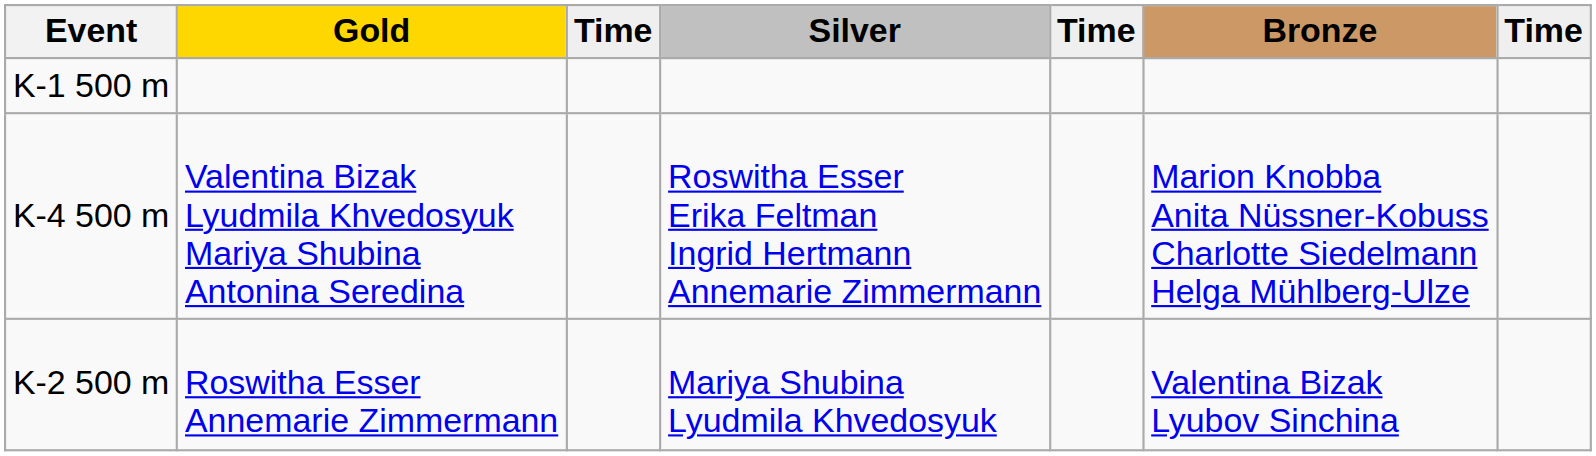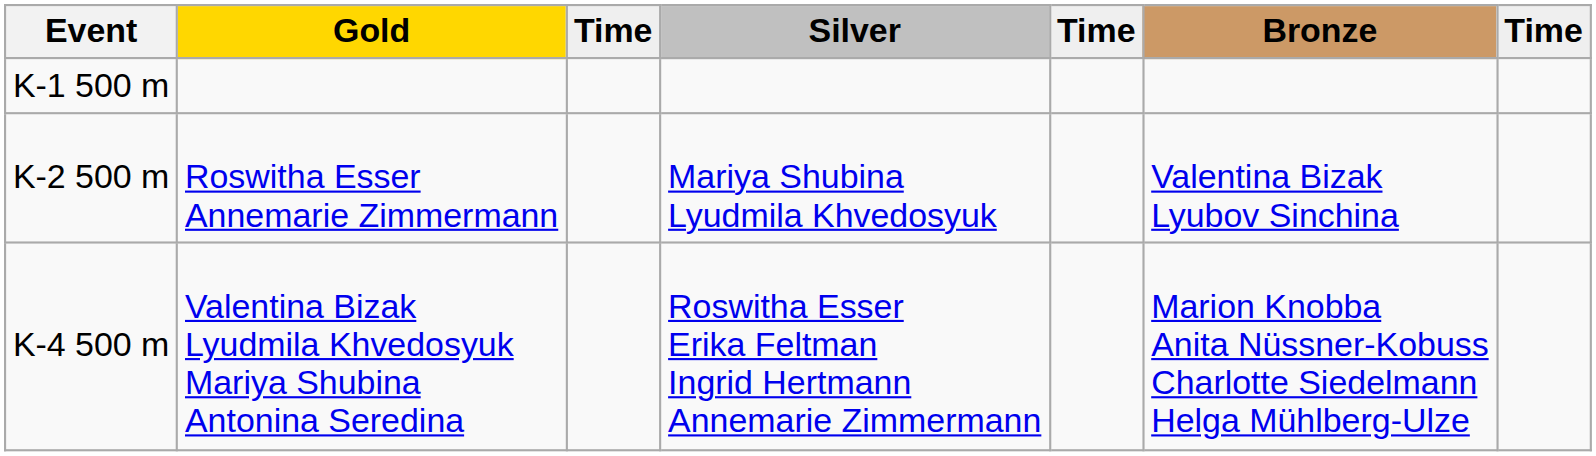 <table class="wikitable">
 <tr>
 <th>Event</th>
 <td align=center bgcolor="gold"><strong>Gold</strong></td>
 <td align=center bgcolor="EFEFEF"><strong>Time</strong></td>
 <td align=center bgcolor="silver"><strong>Silver</strong></td>
 <td align=center bgcolor="EFEFEF"><strong>Time</strong></td>
 <td align=center bgcolor="CC9966"><strong>Bronze</strong></td>
 <td align=center bgcolor="EFEFEF"><strong>Time</strong></td>
 </tr>
 <tr>
 <td>K-1 500 m</td>
 <td></td>
 <td></td>
 <td></td>
 <td></td>
 <td></td>
 <td></td>
 </tr>
 <tr>
+<td>K-2 500 m</td>
+<td><br><a href='#'>Roswitha Esser</a><br><a href='#'>Annemarie Zimmermann</a></td>
+<td></td>
+<td><br><a href='#'>Mariya Shubina</a><br><a href='#'>Lyudmila Khvedosyuk</a></td>
+<td></td>
+<td><br><a href='#'>Valentina Bizak</a><br><a href='#'>Lyubov Sinchina</a></td>
+<td></td>
+</tr>
+<tr>
 <td>K-4 500 m</td>
 <td><br><a href='#'>Valentina Bizak</a><br><a href='#'>Lyudmila Khvedosyuk</a><br><a href='#'>Mariya Shubina</a><br><a href='#'>Antonina Seredina</a></td>
 <td></td>
 <td><br><a href='#'>Roswitha Esser</a><br><a href='#'>Erika Feltman</a><br><a href='#'>Ingrid Hertmann</a><br><a href='#'>Annemarie Zimmermann</a></td>
 <td></td>
 <td><br><a href='#'>Marion Knobba</a><br><a href='#'>Anita Nüssner-Kobuss</a><br><a href='#'>Charlotte Siedelmann</a><br><a href='#'>Helga Mühlberg-Ulze</a></td>
 <td></td>
 </tr>
-<tr>
-<td>K-2 500 m</td>
-<td><br><a href='#'>Roswitha Esser</a><br><a href='#'>Annemarie Zimmermann</a></td>
-<td></td>
-<td><br><a href='#'>Mariya Shubina</a><br><a href='#'>Lyudmila Khvedosyuk</a></td>
-<td></td>
-<td><br><a href='#'>Valentina Bizak</a><br><a href='#'>Lyubov Sinchina</a></td>
-<td></td>
-</tr>
 </table>
